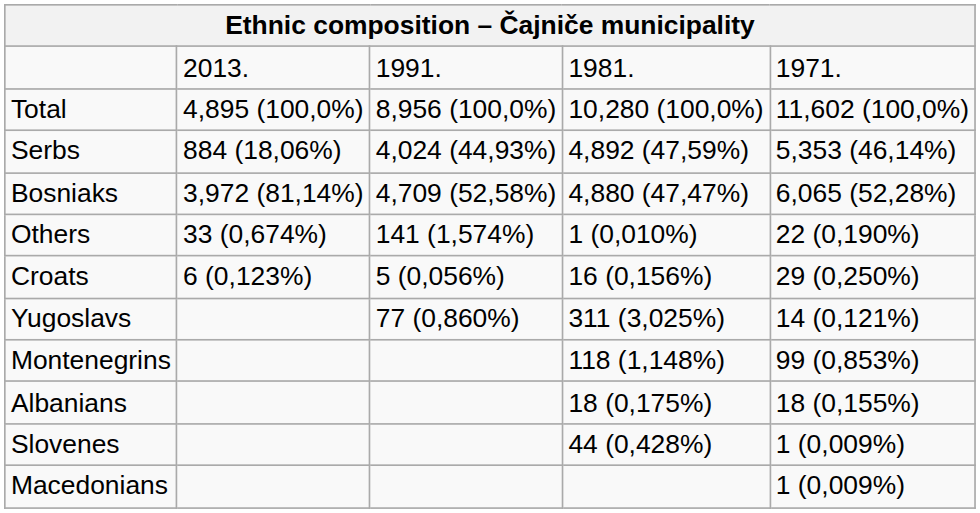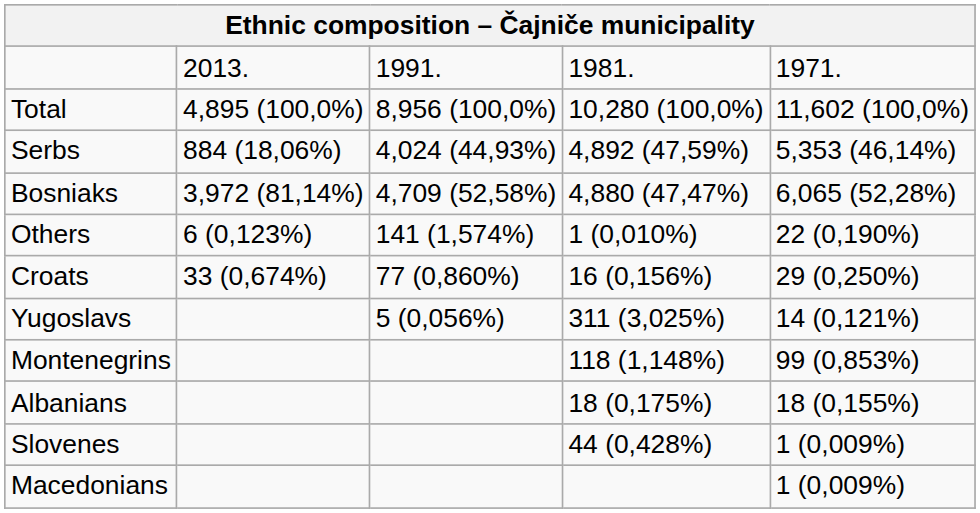 <table class="wikitable">
 <tr>
 <th colspan="8">Ethnic composition – Čajniče municipality</th>
 </tr>
 <tr>
 <td></td>
 <td>2013.</td>
 <td>1991.</td>
 <td>1981.</td>
 <td>1971.</td>
 </tr>
 <tr>
 <td>Total</td>
 <td>4,895 (100,0%)</td>
 <td>8,956 (100,0%)</td>
 <td>10,280 (100,0%)</td>
 <td>11,602 (100,0%)</td>
 </tr>
 <tr>
 <td>Serbs</td>
 <td>884 (18,06%)</td>
 <td>4,024 (44,93%)</td>
 <td>4,892 (47,59%)</td>
 <td>5,353 (46,14%)</td>
 </tr>
 <tr>
 <td>Bosniaks</td>
 <td>3,972 (81,14%)</td>
 <td>4,709 (52,58%)</td>
 <td>4,880 (47,47%)</td>
 <td>6,065 (52,28%)</td>
 </tr>
 <tr>
 <td>Others</td>
-<td>33 (0,674%)</td>
+<td>6 (0,123%)</td>
 <td>141 (1,574%)</td>
 <td>1 (0,010%)</td>
 <td>22 (0,190%)</td>
 </tr>
 <tr>
 <td>Croats</td>
-<td>6 (0,123%)</td>
-<td>5 (0,056%)</td>
+<td>33 (0,674%)</td>
+<td>77 (0,860%)</td>
 <td>16 (0,156%)</td>
 <td>29 (0,250%)</td>
 </tr>
 <tr>
 <td>Yugoslavs</td>
 <td></td>
-<td>77 (0,860%)</td>
+<td>5 (0,056%)</td>
 <td>311 (3,025%)</td>
 <td>14 (0,121%)</td>
 </tr>
 <tr>
 <td>Montenegrins</td>
 <td></td>
 <td></td>
 <td>118 (1,148%)</td>
 <td>99 (0,853%)</td>
 </tr>
 <tr>
 <td>Albanians</td>
 <td></td>
 <td></td>
 <td>18 (0,175%)</td>
 <td>18 (0,155%)</td>
 </tr>
 <tr>
 <td>Slovenes</td>
 <td></td>
 <td></td>
 <td>44 (0,428%)</td>
 <td>1 (0,009%)</td>
 </tr>
 <tr>
 <td>Macedonians</td>
 <td></td>
 <td></td>
 <td></td>
 <td>1 (0,009%)</td>
 </tr>
 </table>
